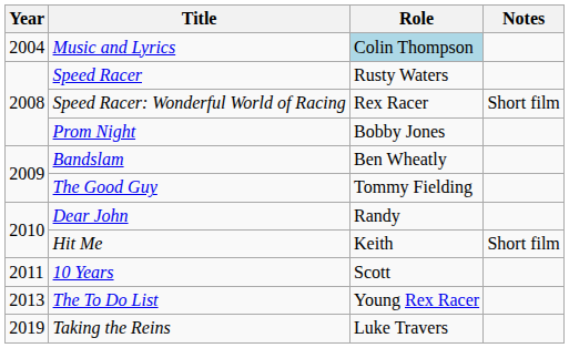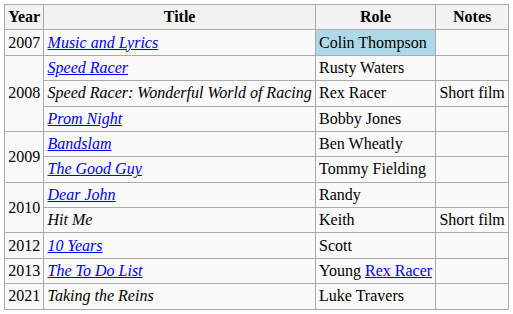 <table class="wikitable sortable">
 <tr>
 <th>Year</th>
 <th>Title</th>
 <th>Role</th>
 <th class="unsortable">Notes</th>
 </tr>
 <tr>
-<td>2004</td>
+<td>2007</td>
 <td><em><a href='#'>Music and Lyrics</a></em></td>
 <td style="background: lightblue;">Colin Thompson</td>
 <td></td>
 </tr>
 <tr>
 <td rowspan="3">2008</td>
 <td><em><a href='#'>Speed Racer</a></em></td>
 <td>Rusty Waters</td>
 <td></td>
 </tr>
 <tr>
 <td><em>Speed Racer: Wonderful World of Racing</em></td>
 <td>Rex Racer</td>
 <td>Short film</td>
 </tr>
 <tr>
 <td><em><a href='#'>Prom Night</a></em></td>
 <td>Bobby Jones</td>
 <td></td>
 </tr>
 <tr>
 <td rowspan="2">2009</td>
 <td><em><a href='#'>Bandslam</a></em></td>
 <td>Ben Wheatly</td>
 <td></td>
 </tr>
 <tr>
 <td><em><a href='#'>The Good Guy</a></em></td>
 <td>Tommy Fielding</td>
 <td></td>
 </tr>
 <tr>
 <td rowspan="2">2010</td>
 <td><em><a href='#'>Dear John</a></em></td>
 <td>Randy</td>
 <td></td>
 </tr>
 <tr>
 <td><em>Hit Me</em></td>
 <td>Keith</td>
 <td>Short film</td>
 </tr>
 <tr>
-<td>2011</td>
+<td>2012</td>
 <td><em><a href='#'>10 Years</a></em></td>
 <td>Scott</td>
 <td></td>
 </tr>
 <tr>
 <td>2013</td>
 <td><em><a href='#'>The To Do List</a></em></td>
 <td>Young <a href='#'>Rex Racer</a></td>
 <td></td>
 </tr>
 <tr>
-<td>2019</td>
+<td>2021</td>
 <td><em>Taking the Reins</em></td>
 <td>Luke Travers</td>
 <td></td>
 </tr>
 </table>
